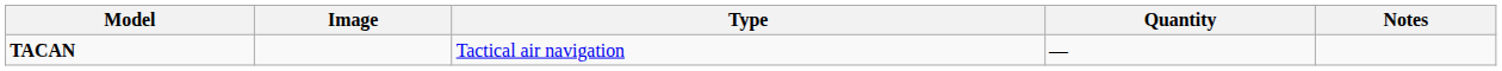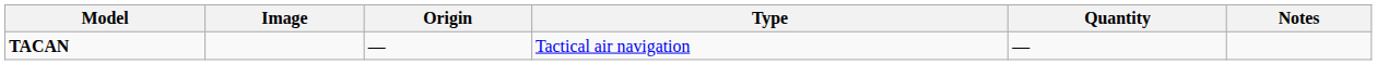 <table class="wikitable" style="width:100%;">
 <tr>
 <th>Model</th>
 <th>Image</th>
+<th>Origin</th>
 <th>Type</th>
 <th>Quantity</th>
 <th>Notes</th>
 </tr>
 <tr>
 <td><strong>TACAN</strong></td>
 <td></td>
+<td>—</td>
 <td><a href='#'>Tactical air navigation</a></td>
 <td>—</td>
 <td></td>
 </tr>
 </table>
